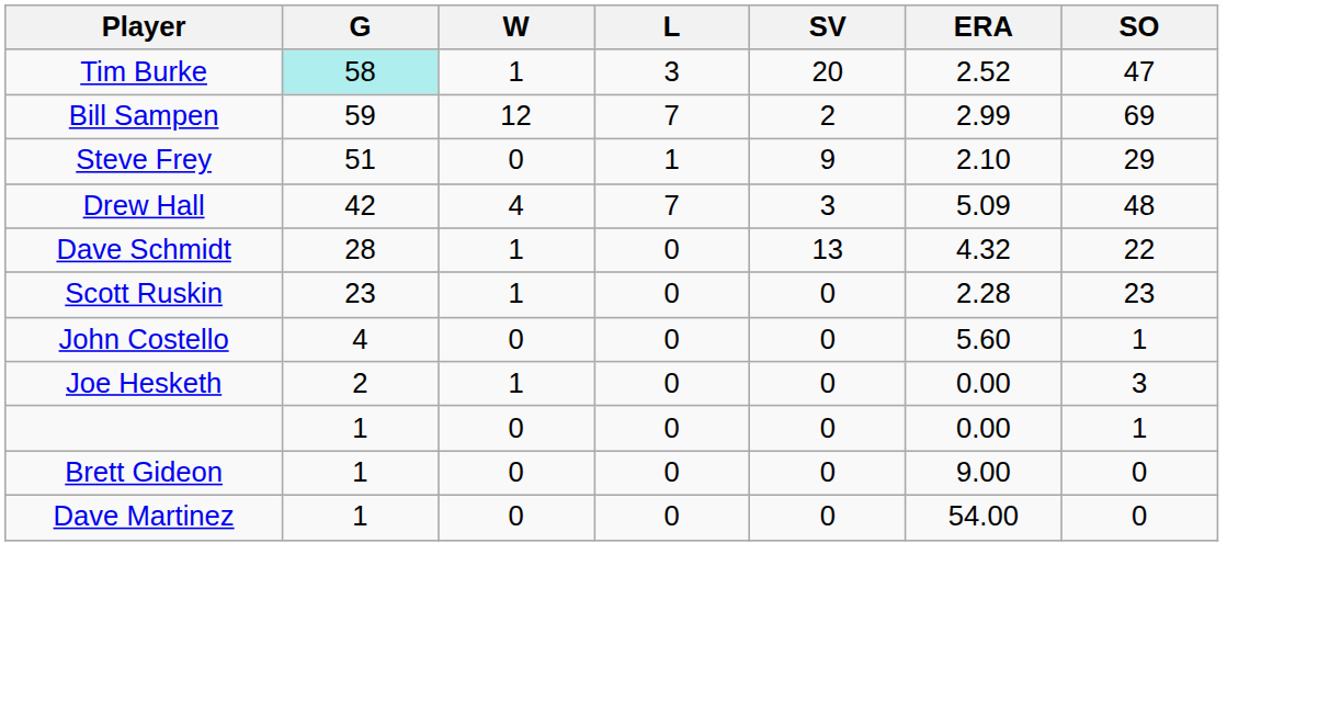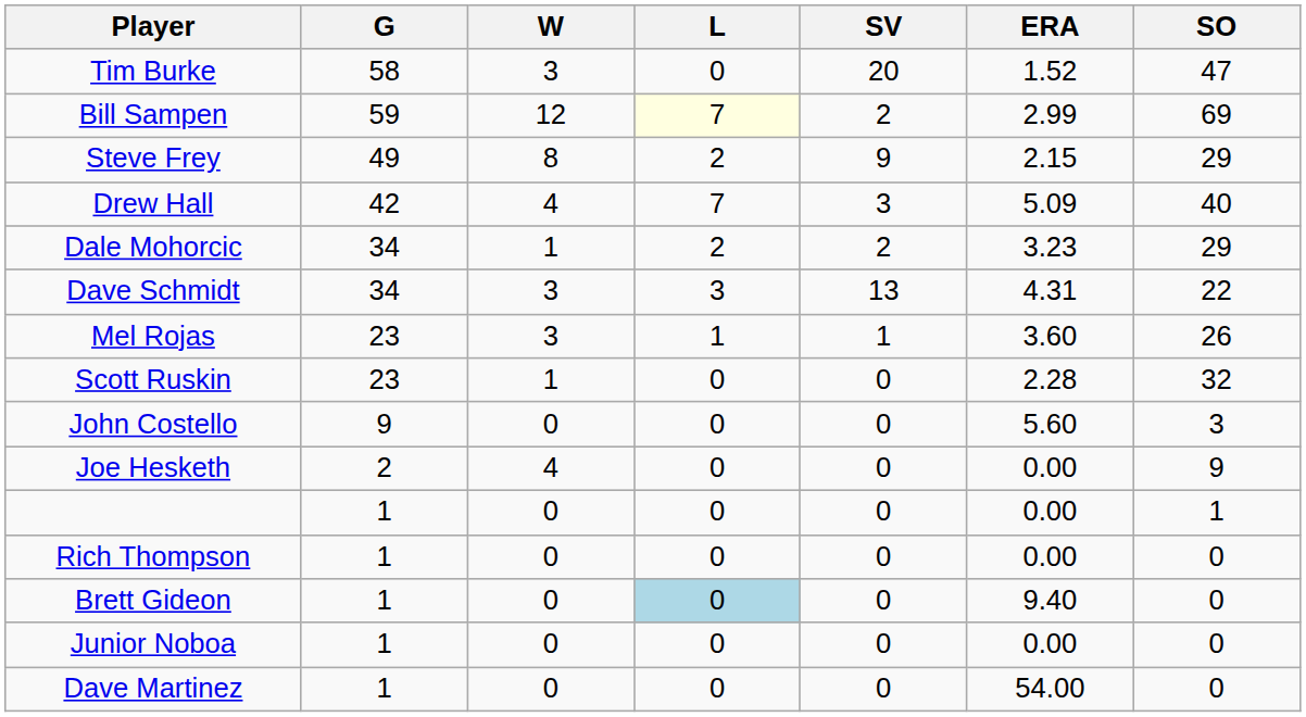 <table class="wikitable sortable">
 <tr>
 <th bgcolor="#DDDDFF" width="16%">Player</th>
 <th bgcolor="#DDDDFF" width="9%">G</th>
 <th bgcolor="#DDDDFF" width="9%">W</th>
 <th bgcolor="#DDDDFF" width="9%">L</th>
 <th bgcolor="#DDDDFF" width="9%">SV</th>
 <th bgcolor="#DDDDFF" width="9%">ERA</th>
 <th bgcolor="#DDDDFF" width="9%">SO</th>
 </tr>
 <tr align="center">
 <td><a href='#'>Tim Burke</a></td>
-<td style="background: paleturquoise;">58</td>
-<td>1</td>
+<td>58</td>
 <td>3</td>
+<td>0</td>
 <td>20</td>
-<td>2.52</td>
+<td>1.52</td>
 <td>47</td>
 </tr>
 <tr align=center>
 <td><a href='#'>Bill Sampen</a></td>
 <td>59</td>
 <td>12</td>
-<td>7</td>
+<td style="background: lightyellow;">7</td>
 <td>2</td>
 <td>2.99</td>
 <td>69</td>
 </tr>
 <tr align="center">
 <td><a href='#'>Steve Frey</a></td>
-<td>51</td>
-<td>0</td>
-<td>1</td>
+<td>49</td>
+<td>8</td>
+<td>2</td>
 <td>9</td>
-<td>2.10</td>
+<td>2.15</td>
 <td>29</td>
 </tr>
 <tr align="center">
 <td><a href='#'>Drew Hall</a></td>
 <td>42</td>
 <td>4</td>
 <td>7</td>
 <td>3</td>
 <td>5.09</td>
-<td>48</td>
+<td>40</td>
+</tr>
+<tr align="center">
+<td><a href='#'>Dale Mohorcic</a></td>
+<td>34</td>
+<td>1</td>
+<td>2</td>
+<td>2</td>
+<td>3.23</td>
+<td>29</td>
 </tr>
 <tr align="center">
 <td><a href='#'>Dave Schmidt</a></td>
-<td>28</td>
+<td>34</td>
+<td>3</td>
+<td>3</td>
+<td>13</td>
+<td>4.31</td>
+<td>22</td>
+</tr>
+<tr align="center">
+<td><a href='#'>Mel Rojas</a></td>
+<td>23</td>
+<td>3</td>
 <td>1</td>
-<td>0</td>
-<td>13</td>
-<td>4.32</td>
-<td>22</td>
+<td>1</td>
+<td>3.60</td>
+<td>26</td>
 </tr>
 <tr align="center">
 <td><a href='#'>Scott Ruskin</a></td>
 <td>23</td>
 <td>1</td>
 <td>0</td>
 <td>0</td>
 <td>2.28</td>
-<td>23</td>
+<td>32</td>
 </tr>
 <tr align="center">
 <td><a href='#'>John Costello</a></td>
-<td>4</td>
+<td>9</td>
 <td>0</td>
 <td>0</td>
 <td>0</td>
 <td>5.60</td>
-<td>1</td>
+<td>3</td>
 </tr>
 <tr align="center">
 <td><a href='#'>Joe Hesketh</a></td>
 <td>2</td>
-<td>1</td>
+<td>4</td>
 <td>0</td>
 <td>0</td>
 <td>0.00</td>
-<td>3</td>
+<td>9</td>
 </tr>
 <tr align="center">
 <td></td>
 <td>1</td>
 <td>0</td>
 <td>0</td>
 <td>0</td>
 <td>0.00</td>
 <td>1</td>
 </tr>
 <tr align="center">
-<td><a href='#'>Brett Gideon</a></td>
+<td><a href='#'>Rich Thompson</a></td>
 <td>1</td>
 <td>0</td>
 <td>0</td>
 <td>0</td>
-<td>9.00</td>
+<td>0.00</td>
+<td>0</td>
+</tr>
+<tr align="center">
+<td><a href='#'>Brett Gideon</a></td>
+<td>1</td>
+<td>0</td>
+<td style="background: lightblue;">0</td>
+<td>0</td>
+<td>9.40</td>
+<td>0</td>
+</tr>
+<tr align="center">
+<td><a href='#'>Junior Noboa</a></td>
+<td>1</td>
+<td>0</td>
+<td>0</td>
+<td>0</td>
+<td>0.00</td>
 <td>0</td>
 </tr>
 <tr align="center">
 <td><a href='#'>Dave Martinez</a></td>
 <td>1</td>
 <td>0</td>
 <td>0</td>
 <td>0</td>
 <td>54.00</td>
 <td>0</td>
 </tr>
 </table>
